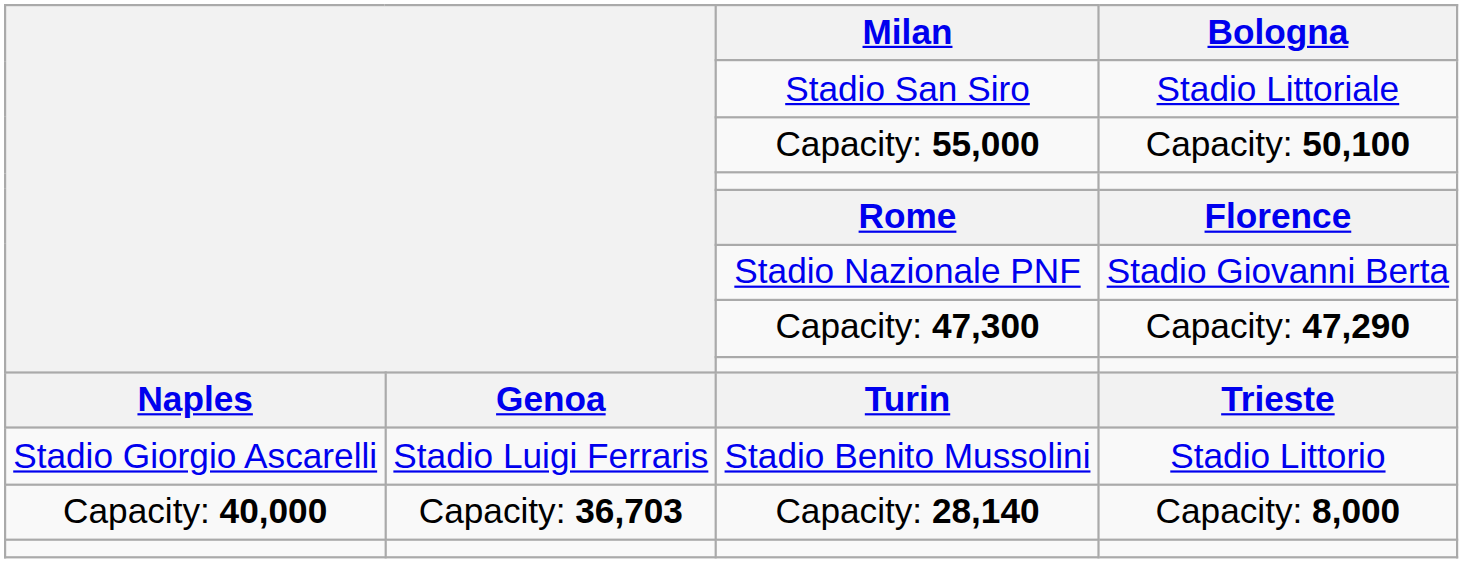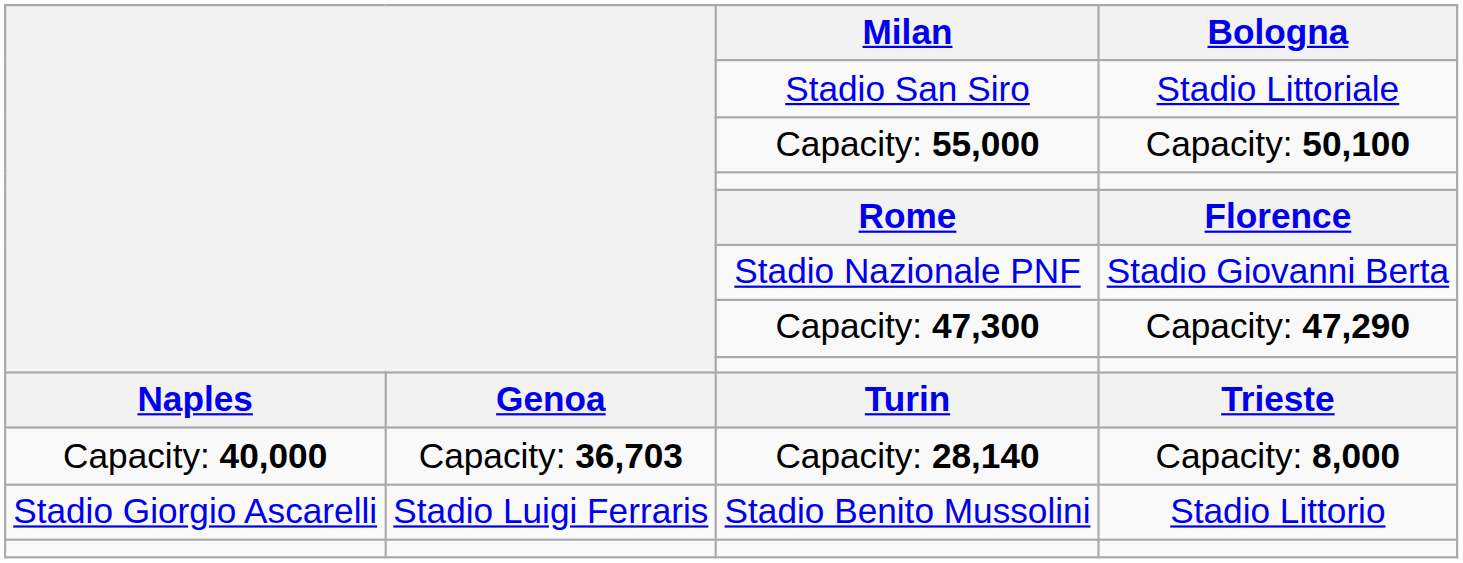 <table class="wikitable" style="text-align:center">
 <tr>
 <th colspan="2" rowspan="8"></th>
 <th><a href='#'>Milan</a></th>
 <th><a href='#'>Bologna</a></th>
 </tr>
 <tr>
 <td><a href='#'>Stadio San Siro</a></td>
 <td><a href='#'>Stadio Littoriale</a></td>
 </tr>
 <tr>
 <td>Capacity: <strong>55,000</strong></td>
 <td>Capacity: <strong>50,100</strong></td>
 </tr>
 <tr>
 <td></td>
 <td></td>
 </tr>
 <tr>
 <th><a href='#'>Rome</a></th>
 <th><a href='#'>Florence</a></th>
 </tr>
 <tr>
 <td><a href='#'>Stadio Nazionale PNF</a></td>
 <td><a href='#'>Stadio Giovanni Berta</a></td>
 </tr>
 <tr>
 <td>Capacity: <strong>47,300</strong></td>
 <td>Capacity: <strong>47,290</strong></td>
 </tr>
 <tr>
 <td></td>
 <td></td>
 </tr>
 <tr>
 <th><a href='#'>Naples</a></th>
 <th><a href='#'>Genoa</a></th>
 <th><a href='#'>Turin</a></th>
 <th><a href='#'>Trieste</a></th>
 </tr>
 <tr>
+<td>Capacity: <strong>40,000</strong></td>
+<td>Capacity: <strong>36,703</strong></td>
+<td>Capacity: <strong>28,140</strong></td>
+<td>Capacity: <strong>8,000</strong></td>
+</tr>
+<tr>
 <td><a href='#'>Stadio Giorgio Ascarelli</a></td>
 <td><a href='#'>Stadio Luigi Ferraris</a></td>
 <td><a href='#'>Stadio Benito Mussolini</a></td>
 <td><a href='#'>Stadio Littorio</a></td>
-</tr>
-<tr>
-<td>Capacity: <strong>40,000</strong></td>
-<td>Capacity: <strong>36,703</strong></td>
-<td>Capacity: <strong>28,140</strong></td>
-<td>Capacity: <strong>8,000</strong></td>
 </tr>
 <tr>
 <td></td>
 <td></td>
 <td></td>
 <td></td>
 </tr>
 </table>
